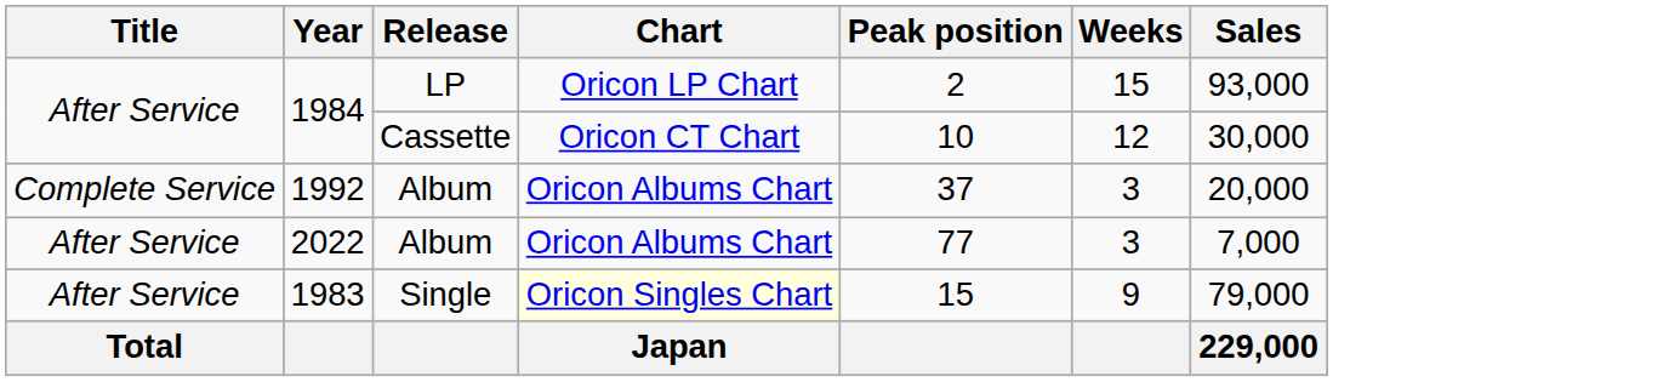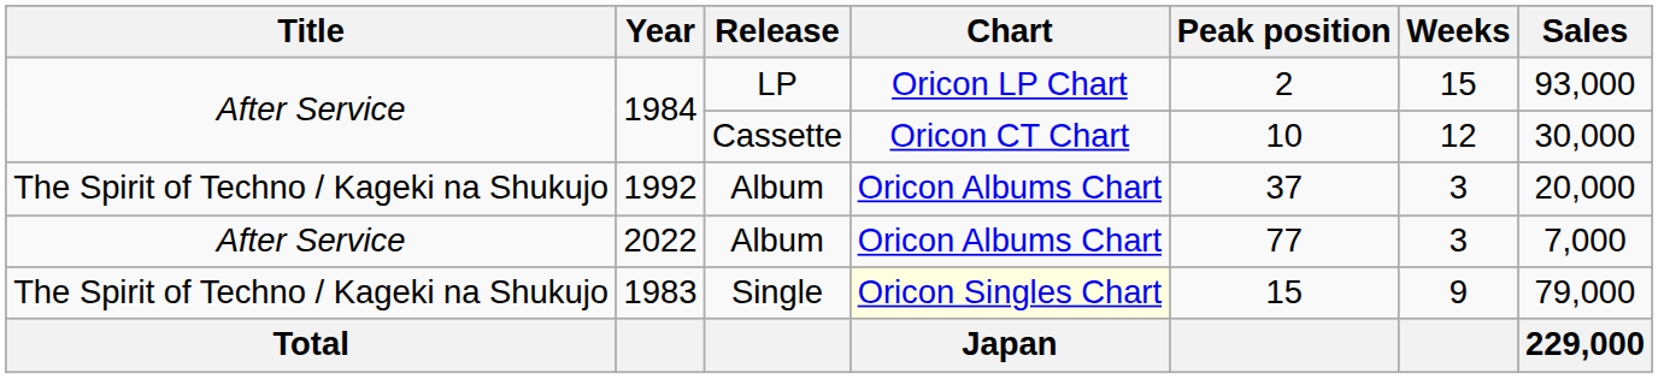 <table class="sortable wikitable" style="text-align:center">
 <tr>
 <th>Title</th>
 <th>Year</th>
 <th>Release</th>
 <th>Chart</th>
 <th>Peak position</th>
 <th>Weeks</th>
 <th>Sales</th>
 </tr>
 <tr>
 <td rowspan="2"><em>After Service</em></td>
 <td rowspan="2">1984</td>
 <td>LP</td>
 <td><a href='#'>Oricon LP Chart</a></td>
 <td>2</td>
 <td>15</td>
 <td>93,000</td>
 </tr>
 <tr>
 <td>Cassette</td>
 <td><a href='#'>Oricon CT Chart</a></td>
 <td>10</td>
 <td>12</td>
 <td>30,000</td>
 </tr>
 <tr>
-<td><em>Complete Service</em></td>
+<td>The Spirit of Techno / Kageki na Shukujo</td>
 <td>1992</td>
 <td>Album</td>
 <td><a href='#'>Oricon Albums Chart</a></td>
 <td>37</td>
 <td>3</td>
 <td>20,000</td>
 </tr>
 <tr>
 <td><em>After Service</em></td>
 <td>2022</td>
 <td>Album</td>
 <td><a href='#'>Oricon Albums Chart</a></td>
 <td>77</td>
 <td>3</td>
 <td>7,000</td>
 </tr>
 <tr>
-<td><em>After Service</em></td>
+<td>The Spirit of Techno / Kageki na Shukujo</td>
 <td>1983</td>
 <td>Single</td>
 <td style="background: lightyellow;"><a href='#'>Oricon Singles Chart</a></td>
 <td>15</td>
 <td>9</td>
 <td>79,000</td>
 </tr>
 <tr>
 <th>Total</th>
 <th></th>
 <th></th>
 <th>Japan</th>
 <th></th>
 <th></th>
 <th>229,000</th>
 </tr>
 </table>
